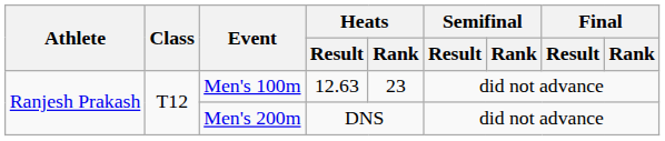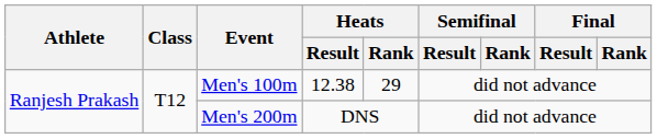 <table class=wikitable style="font-size:90%">
 <tr>
 <th rowspan="2">Athlete</th>
 <th rowspan="2">Class</th>
 <th rowspan="2">Event</th>
 <th colspan="2">Heats</th>
 <th colspan="2">Semifinal</th>
 <th colspan="2">Final</th>
 </tr>
 <tr>
 <th>Result</th>
 <th>Rank</th>
 <th>Result</th>
 <th>Rank</th>
 <th>Result</th>
 <th>Rank</th>
 </tr>
 <tr>
 <td rowspan="2"><a href='#'>Ranjesh Prakash</a></td>
 <td rowspan="2" style="text-align:center;">T12</td>
 <td><a href='#'>Men's 100m</a></td>
-<td style="text-align:center;">12.63</td>
-<td style="text-align:center;">23</td>
+<td style="text-align:center;">12.38</td>
+<td style="text-align:center;">29</td>
 <td style="text-align:center;" colspan="4">did not advance</td>
 </tr>
 <tr>
 <td><a href='#'>Men's 200m</a></td>
 <td style="text-align:center;" colspan="2">DNS</td>
 <td style="text-align:center;" colspan="4">did not advance</td>
 </tr>
 </table>
